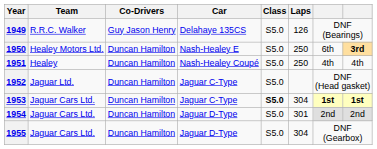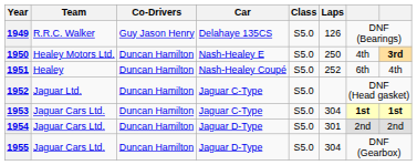 <table class="wikitable" style="text-align:center; font-size:90%">
 <tr>
 <th>Year</th>
 <th>Team</th>
 <th>Co-Drivers</th>
 <th>Car</th>
 <th>Class</th>
 <th>Laps</th>
 <th></th>
 <th></th>
 </tr>
 <tr>
 <th><a href='#'>1949</a></th>
 <td align="left"> <a href='#'>R.R.C. Walker</a></td>
 <td align="left"> <a href='#'>Guy Jason Henry</a></td>
 <td align="left"><a href='#'>Delahaye 135CS</a></td>
 <td>S5.0</td>
 <td>126</td>
 <td colspan=2>DNF<br>(Bearings)</td>
 </tr>
 <tr>
 <th><a href='#'>1950</a></th>
 <td align="left"> <a href='#'>Healey Motors Ltd.</a></td>
 <td align="left"> <a href='#'>Duncan Hamilton</a></td>
 <td align="left"><a href='#'>Nash-Healey E</a></td>
 <td>S5.0</td>
 <td>250</td>
-<td>6th</td>
+<td>4th</td>
 <td style="background:#ffdf9f;"><strong>3rd</strong></td>
 </tr>
 <tr>
 <th><a href='#'>1951</a></th>
 <td align="left"> <a href='#'>Healey</a></td>
 <td align="left"> <a href='#'>Duncan Hamilton</a></td>
 <td align="left"><a href='#'>Nash-Healey Coupé</a></td>
 <td>S5.0</td>
-<td>250</td>
-<td>4th</td>
+<td>252</td>
+<td>6th</td>
 <td>4th</td>
 </tr>
 <tr>
 <th><a href='#'>1952</a></th>
 <td align="left"> <a href='#'>Jaguar Ltd.</a></td>
 <td align="left"> <a href='#'>Duncan Hamilton</a></td>
 <td align="left"><a href='#'>Jaguar C-Type</a></td>
 <td>S5.0</td>
 <td></td>
 <td colspan=2>DNF<br>(Head gasket)</td>
 </tr>
 <tr>
 <th><a href='#'>1953</a></th>
 <td align="left"> <a href='#'>Jaguar Cars Ltd.</a></td>
 <td align="left"> <a href='#'>Duncan Hamilton</a></td>
 <td align="left"><a href='#'>Jaguar C-Type</a></td>
-<td><strong>S5.0</strong></td>
+<td>S5.0</td>
 <td>304</td>
 <td style="background:#ffffbf;"><strong>1st</strong></td>
 <td style="background:#ffffbf;"><strong>1st</strong></td>
 </tr>
 <tr>
 <th><a href='#'>1954</a></th>
 <td align="left"> <a href='#'>Jaguar Cars Ltd.</a></td>
 <td align="left"> <a href='#'>Duncan Hamilton</a></td>
 <td align="left"><a href='#'>Jaguar D-Type</a></td>
 <td>S5.0</td>
 <td>301</td>
 <td style="background:#dfdfdf;">2nd</td>
 <td style="background:#dfdfdf;">2nd</td>
 </tr>
 <tr>
 <th><a href='#'>1955</a></th>
 <td align="left"> <a href='#'>Jaguar Cars Ltd.</a></td>
 <td align="left"> <a href='#'>Duncan Hamilton</a></td>
 <td align="left"><a href='#'>Jaguar D-Type</a></td>
 <td>S5.0</td>
 <td>304</td>
 <td colspan=2>DNF<br>(Gearbox)</td>
 </tr>
 </table>
